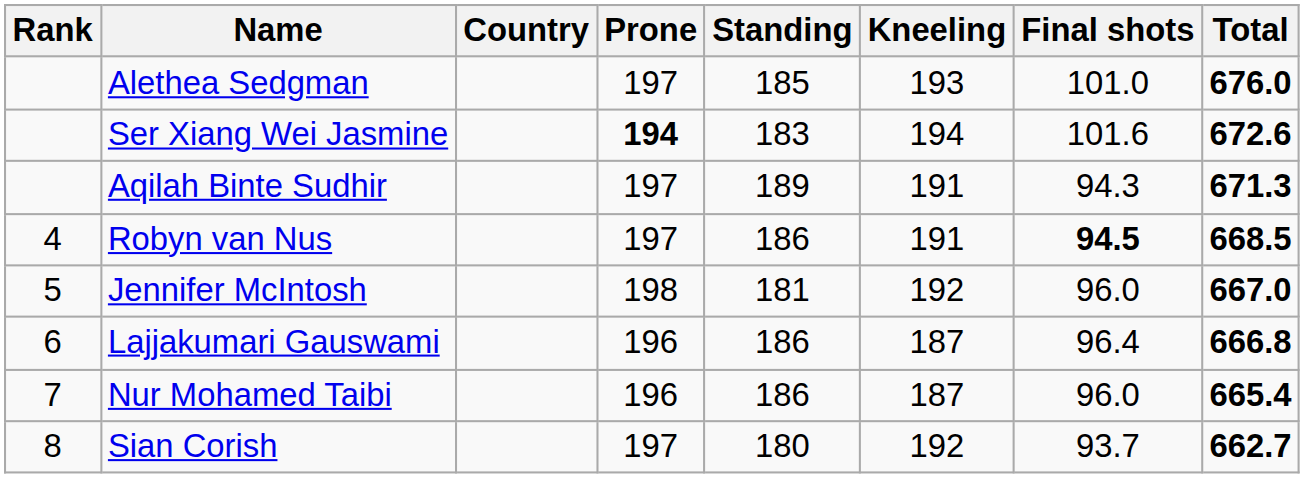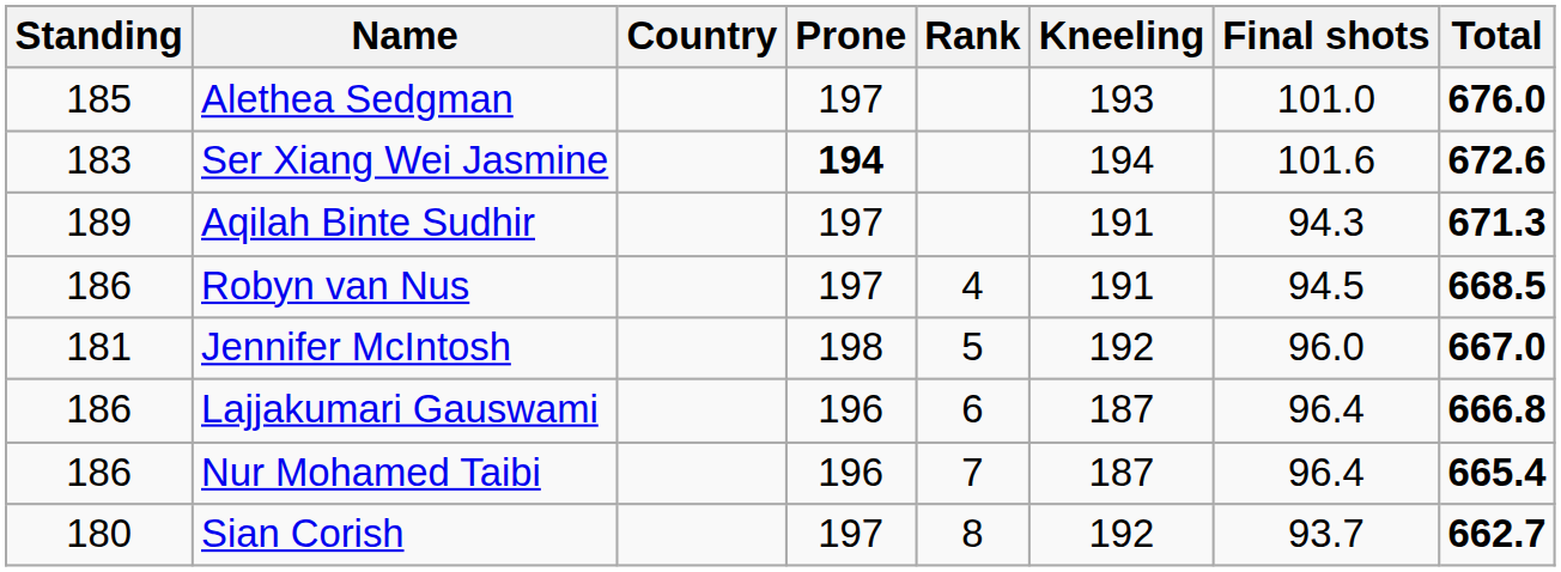 <table class="wikitable sortable" style="text-align:center;">
 <tr>
-<th>Rank</th>
+<th>Standing</th>
 <th>Name</th>
 <th>Country</th>
 <th>Prone</th>
-<th>Standing</th>
+<th>Rank</th>
 <th>Kneeling</th>
 <th>Final shots</th>
 <th>Total</th>
 </tr>
 <tr>
-<td></td>
+<td>185</td>
 <td align=left><a href='#'>Alethea Sedgman</a></td>
 <td align=left></td>
 <td>197</td>
-<td>185</td>
+<td></td>
 <td>193</td>
 <td>101.0</td>
 <td><strong>676.0</strong></td>
 </tr>
 <tr>
-<td></td>
+<td>183</td>
 <td align=left><a href='#'>Ser Xiang Wei Jasmine</a></td>
 <td align=left></td>
 <td><strong>194</strong></td>
-<td>183</td>
+<td></td>
 <td>194</td>
 <td>101.6</td>
 <td><strong>672.6</strong></td>
 </tr>
 <tr>
-<td></td>
+<td>189</td>
 <td align=left><a href='#'>Aqilah Binte Sudhir</a></td>
 <td align=left></td>
 <td>197</td>
-<td>189</td>
+<td></td>
 <td>191</td>
 <td>94.3</td>
 <td><strong>671.3</strong></td>
 </tr>
 <tr>
-<td>4</td>
+<td>186</td>
 <td align=left><a href='#'>Robyn van Nus</a></td>
 <td align=left></td>
 <td>197</td>
-<td>186</td>
+<td>4</td>
 <td>191</td>
-<td><strong>94.5</strong></td>
+<td>94.5</td>
 <td><strong>668.5</strong></td>
 </tr>
 <tr>
-<td>5</td>
+<td>181</td>
 <td align=left><a href='#'>Jennifer McIntosh</a></td>
 <td align=left></td>
 <td>198</td>
-<td>181</td>
+<td>5</td>
 <td>192</td>
 <td>96.0</td>
 <td><strong>667.0</strong></td>
 </tr>
 <tr>
-<td>6</td>
+<td>186</td>
 <td align=left><a href='#'>Lajjakumari Gauswami</a></td>
 <td align=left></td>
 <td>196</td>
-<td>186</td>
+<td>6</td>
 <td>187</td>
 <td>96.4</td>
 <td><strong>666.8</strong></td>
 </tr>
 <tr>
-<td>7</td>
+<td>186</td>
 <td align=left><a href='#'>Nur Mohamed Taibi</a></td>
 <td align=left></td>
 <td>196</td>
-<td>186</td>
+<td>7</td>
 <td>187</td>
-<td>96.0</td>
+<td>96.4</td>
 <td><strong>665.4</strong></td>
 </tr>
 <tr>
-<td>8</td>
+<td>180</td>
 <td align=left><a href='#'>Sian Corish</a></td>
 <td align=left></td>
 <td>197</td>
-<td>180</td>
+<td>8</td>
 <td>192</td>
 <td>93.7</td>
 <td><strong>662.7</strong></td>
 </tr>
 </table>
